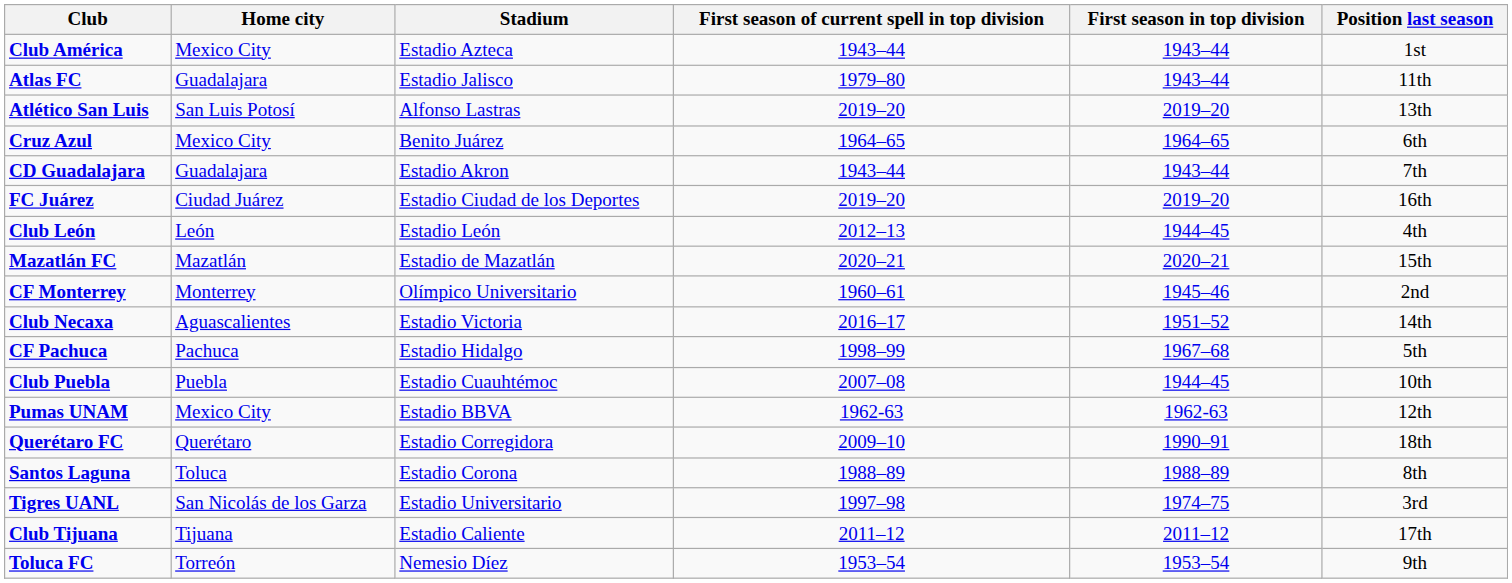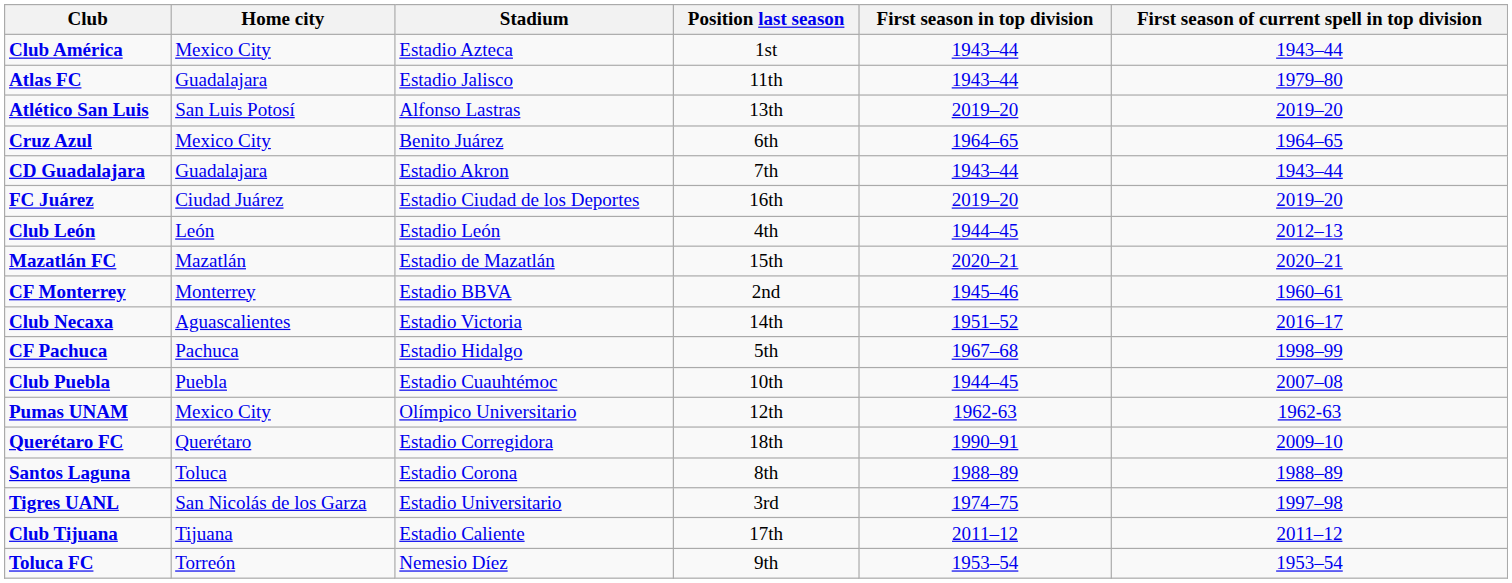 <table class="wikitable sortable" width="100%" style="font-size:100%">
 <tr>
 <th>Club</th>
 <th>Home city</th>
 <th>Stadium</th>
+<th>Position <a href='#'>last season</a></th>
+<th>First season in top division</th>
 <th>First season of current spell in top division</th>
-<th>First season in top division</th>
-<th>Position <a href='#'>last season</a></th>
 </tr>
 <tr>
 <td style="text-align:left;"><strong><a href='#'>Club América</a></strong></td>
 <td><a href='#'>Mexico City</a></td>
 <td><a href='#'>Estadio Azteca</a></td>
+<td align=center>1st</td>
 <td align=center><a href='#'>1943–44</a></td>
 <td align=center><a href='#'>1943–44</a></td>
-<td align=center>1st</td>
 </tr>
 <tr>
 <td style="text-align:left;"><strong><a href='#'>Atlas FC</a></strong></td>
 <td><a href='#'>Guadalajara</a></td>
 <td><a href='#'>Estadio Jalisco</a></td>
+<td align=center>11th</td>
+<td align=center><a href='#'>1943–44</a></td>
 <td align=center><a href='#'>1979–80</a></td>
-<td align=center><a href='#'>1943–44</a></td>
-<td align=center>11th</td>
 </tr>
 <tr>
 <td style="text-align:left;"><strong><a href='#'>Atlético San Luis</a></strong></td>
 <td><a href='#'>San Luis Potosí</a></td>
 <td><a href='#'>Alfonso Lastras</a></td>
+<td align=center>13th</td>
 <td align=center><a href='#'>2019–20</a></td>
 <td align=center><a href='#'>2019–20</a></td>
-<td align=center>13th</td>
 </tr>
 <tr>
 <td style="text-align:left;"><strong><a href='#'>Cruz Azul</a></strong></td>
 <td><a href='#'>Mexico City</a></td>
 <td><a href='#'>Benito Juárez</a></td>
+<td align=center>6th</td>
 <td align=center><a href='#'>1964–65</a></td>
 <td align=center><a href='#'>1964–65</a></td>
-<td align=center>6th</td>
 </tr>
 <tr>
 <td style="text-align:left;"><strong><a href='#'>CD Guadalajara</a></strong></td>
 <td><a href='#'>Guadalajara</a></td>
 <td><a href='#'>Estadio Akron</a></td>
+<td align=center>7th</td>
 <td align=center><a href='#'>1943–44</a></td>
 <td align=center><a href='#'>1943–44</a></td>
-<td align=center>7th</td>
 </tr>
 <tr>
 <td style="text-align:left;"><strong><a href='#'>FC Juárez</a></strong></td>
 <td><a href='#'>Ciudad Juárez</a></td>
 <td><a href='#'>Estadio Ciudad de los Deportes</a></td>
+<td align=center>16th</td>
 <td align=center><a href='#'>2019–20</a></td>
 <td align=center><a href='#'>2019–20</a></td>
-<td align=center>16th</td>
 </tr>
 <tr>
 <td style="text-align:left;"><strong><a href='#'>Club León</a></strong></td>
 <td><a href='#'>León</a></td>
 <td><a href='#'>Estadio León</a></td>
+<td align=center>4th</td>
+<td align=center><a href='#'>1944–45</a></td>
 <td align=center><a href='#'>2012–13</a></td>
-<td align=center><a href='#'>1944–45</a></td>
-<td align=center>4th</td>
 </tr>
 <tr>
 <td style="text-align:left;"><strong><a href='#'>Mazatlán FC</a></strong></td>
 <td><a href='#'>Mazatlán</a></td>
 <td><a href='#'>Estadio de Mazatlán</a></td>
+<td align=center>15th</td>
 <td align=center><a href='#'>2020–21</a></td>
 <td align=center><a href='#'>2020–21</a></td>
-<td align=center>15th</td>
 </tr>
 <tr>
 <td style="text-align:left;"><strong><a href='#'>CF Monterrey</a></strong></td>
 <td><a href='#'>Monterrey</a></td>
-<td><a href='#'>Olímpico Universitario</a></td>
+<td><a href='#'>Estadio BBVA</a></td>
+<td align=center>2nd</td>
+<td align=center><a href='#'>1945–46</a></td>
 <td align=center><a href='#'>1960–61</a></td>
-<td align=center><a href='#'>1945–46</a></td>
-<td align=center>2nd</td>
 </tr>
 <tr>
 <td style="text-align:left;"><strong><a href='#'>Club Necaxa</a></strong></td>
 <td><a href='#'>Aguascalientes</a></td>
 <td><a href='#'>Estadio Victoria</a></td>
+<td align=center>14th</td>
+<td align=center><a href='#'>1951–52</a></td>
 <td align=center><a href='#'>2016–17</a></td>
-<td align=center><a href='#'>1951–52</a></td>
-<td align=center>14th</td>
 </tr>
 <tr>
 <td style="text-align:left;"><strong><a href='#'>CF Pachuca</a></strong></td>
 <td><a href='#'>Pachuca</a></td>
 <td><a href='#'>Estadio Hidalgo</a></td>
+<td align=center>5th</td>
+<td align=center><a href='#'>1967–68</a></td>
 <td align=center><a href='#'>1998–99</a></td>
-<td align=center><a href='#'>1967–68</a></td>
-<td align=center>5th</td>
 </tr>
 <tr>
 <td style="text-align:left;"><strong><a href='#'>Club Puebla</a></strong></td>
 <td><a href='#'>Puebla</a></td>
 <td><a href='#'>Estadio Cuauhtémoc</a></td>
+<td align=center>10th</td>
+<td align=center><a href='#'>1944–45</a></td>
 <td align=center><a href='#'>2007–08</a></td>
-<td align=center><a href='#'>1944–45</a></td>
-<td align=center>10th</td>
 </tr>
 <tr>
 <td style="text-align:left;"><strong><a href='#'>Pumas UNAM</a></strong></td>
 <td><a href='#'>Mexico City</a></td>
-<td><a href='#'>Estadio BBVA</a></td>
+<td><a href='#'>Olímpico Universitario</a></td>
+<td align=center>12th</td>
 <td align=center><a href='#'>1962-63</a></td>
 <td align=center><a href='#'>1962-63</a></td>
-<td align=center>12th</td>
 </tr>
 <tr>
 <td style="text-align:left;"><strong><a href='#'>Querétaro FC</a></strong></td>
 <td><a href='#'>Querétaro</a></td>
 <td><a href='#'>Estadio Corregidora</a></td>
+<td align=center>18th</td>
+<td align=center><a href='#'>1990–91</a></td>
 <td align=center><a href='#'>2009–10</a></td>
-<td align=center><a href='#'>1990–91</a></td>
-<td align=center>18th</td>
 </tr>
 <tr>
 <td style="text-align:left;"><strong><a href='#'>Santos Laguna</a></strong></td>
 <td><a href='#'>Toluca</a></td>
 <td><a href='#'>Estadio Corona</a></td>
+<td align=center>8th</td>
 <td align=center><a href='#'>1988–89</a></td>
 <td align=center><a href='#'>1988–89</a></td>
-<td align=center>8th</td>
 </tr>
 <tr>
 <td style="text-align:left;"><strong><a href='#'>Tigres UANL</a></strong></td>
 <td><a href='#'>San Nicolás de los Garza</a></td>
 <td><a href='#'>Estadio Universitario</a></td>
+<td align=center>3rd</td>
+<td align=center><a href='#'>1974–75</a></td>
 <td align=center><a href='#'>1997–98</a></td>
-<td align=center><a href='#'>1974–75</a></td>
-<td align=center>3rd</td>
 </tr>
 <tr>
 <td style="text-align:left;"><strong><a href='#'>Club Tijuana</a></strong></td>
 <td><a href='#'>Tijuana</a></td>
 <td><a href='#'>Estadio Caliente</a></td>
+<td align=center>17th</td>
 <td align=center><a href='#'>2011–12</a></td>
 <td align=center><a href='#'>2011–12</a></td>
-<td align=center>17th</td>
 </tr>
 <tr>
 <td style="text-align:left;"><strong><a href='#'>Toluca FC</a></strong></td>
 <td><a href='#'>Torreón</a></td>
 <td><a href='#'>Nemesio Díez</a></td>
+<td align=center>9th</td>
 <td align=center><a href='#'>1953–54</a></td>
 <td align=center><a href='#'>1953–54</a></td>
-<td align=center>9th</td>
 </tr>
 </table>
